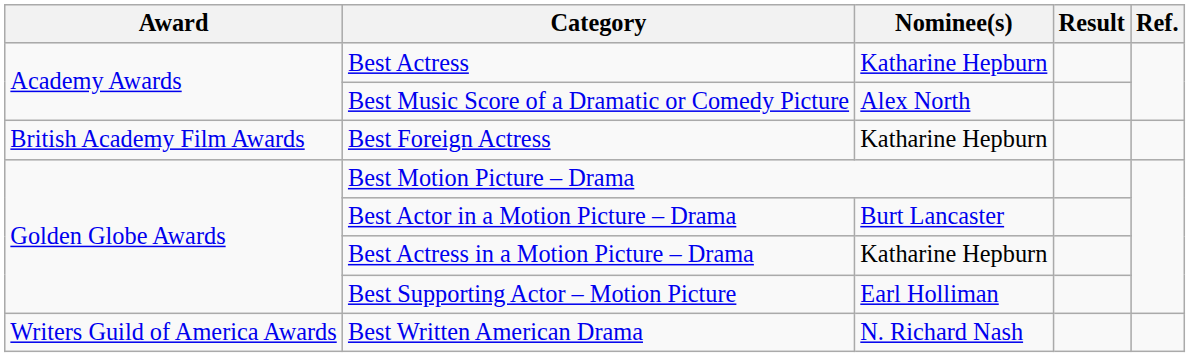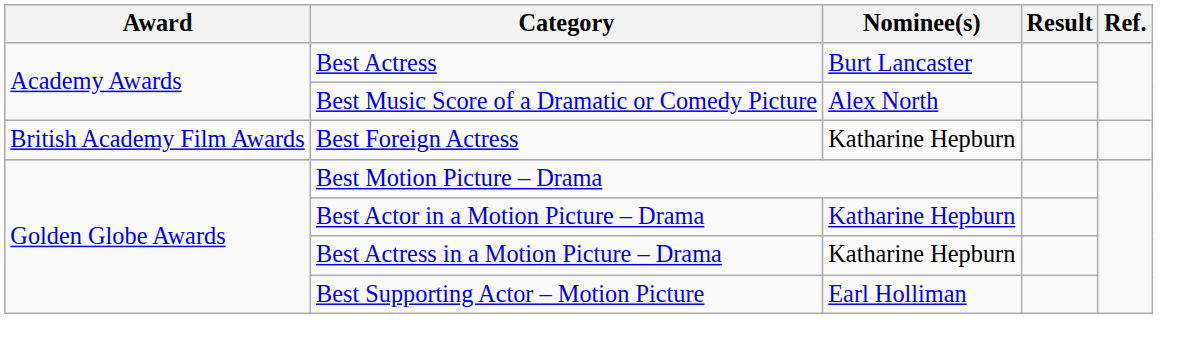 <table class="wikitable plainrowheaders">
 <tr>
 <th>Award</th>
 <th>Category</th>
 <th>Nominee(s)</th>
 <th>Result</th>
 <th>Ref.</th>
 </tr>
 <tr>
 <td rowspan="2"><a href='#'>Academy Awards</a></td>
 <td><a href='#'>Best Actress</a></td>
-<td><a href='#'>Katharine Hepburn</a></td>
+<td><a href='#'>Burt Lancaster</a></td>
 <td></td>
 <td align="center" rowspan="2"></td>
 </tr>
 <tr>
 <td><a href='#'>Best Music Score of a Dramatic or Comedy Picture</a></td>
 <td><a href='#'>Alex North</a></td>
 <td></td>
 </tr>
 <tr>
 <td><a href='#'>British Academy Film Awards</a></td>
 <td><a href='#'>Best Foreign Actress</a></td>
 <td>Katharine Hepburn</td>
 <td></td>
 <td align="center"></td>
 </tr>
 <tr>
 <td rowspan="4"><a href='#'>Golden Globe Awards</a></td>
 <td colspan="2"><a href='#'>Best Motion Picture – Drama</a></td>
 <td></td>
 <td align="center" rowspan="4"></td>
 </tr>
 <tr>
 <td><a href='#'>Best Actor in a Motion Picture – Drama</a></td>
-<td><a href='#'>Burt Lancaster</a></td>
+<td><a href='#'>Katharine Hepburn</a></td>
 <td></td>
 </tr>
 <tr>
 <td><a href='#'>Best Actress in a Motion Picture – Drama</a></td>
 <td>Katharine Hepburn</td>
 <td></td>
 </tr>
 <tr>
 <td><a href='#'>Best Supporting Actor – Motion Picture</a></td>
 <td><a href='#'>Earl Holliman</a></td>
 <td></td>
 </tr>
-<tr>
-<td><a href='#'>Writers Guild of America Awards</a></td>
-<td><a href='#'>Best Written American Drama</a></td>
-<td><a href='#'>N. Richard Nash</a></td>
-<td></td>
-<td align="center"></td>
-</tr>
 </table>
